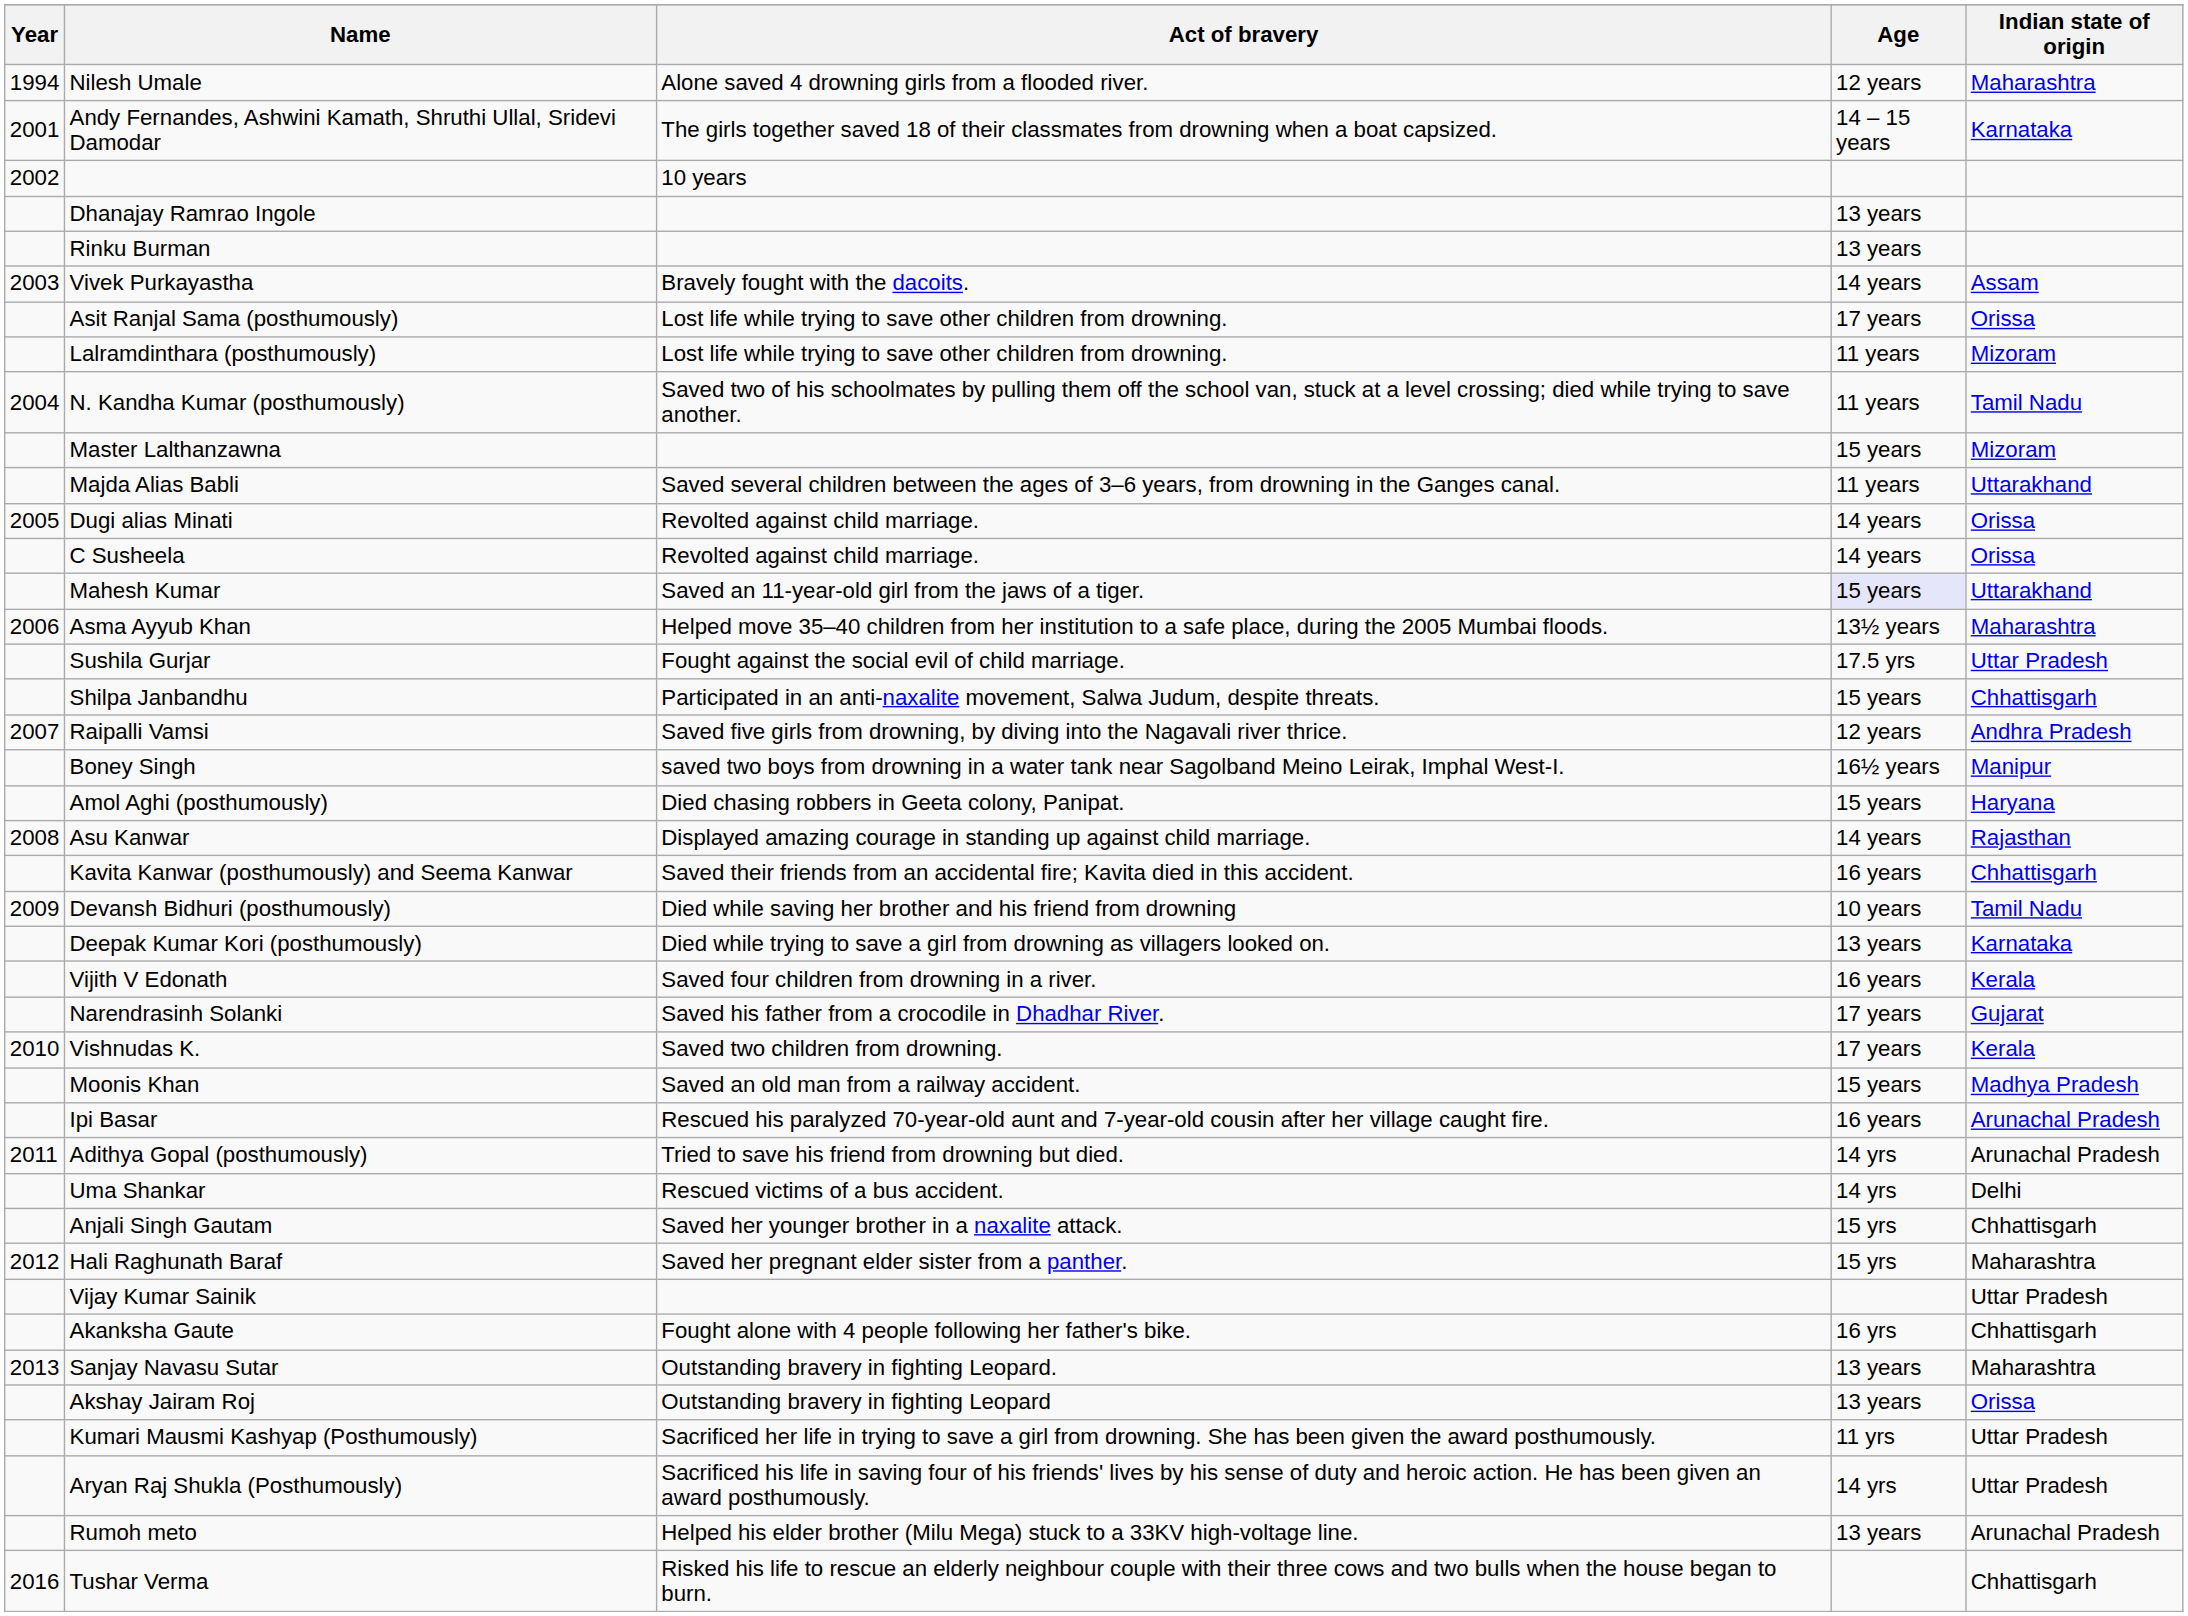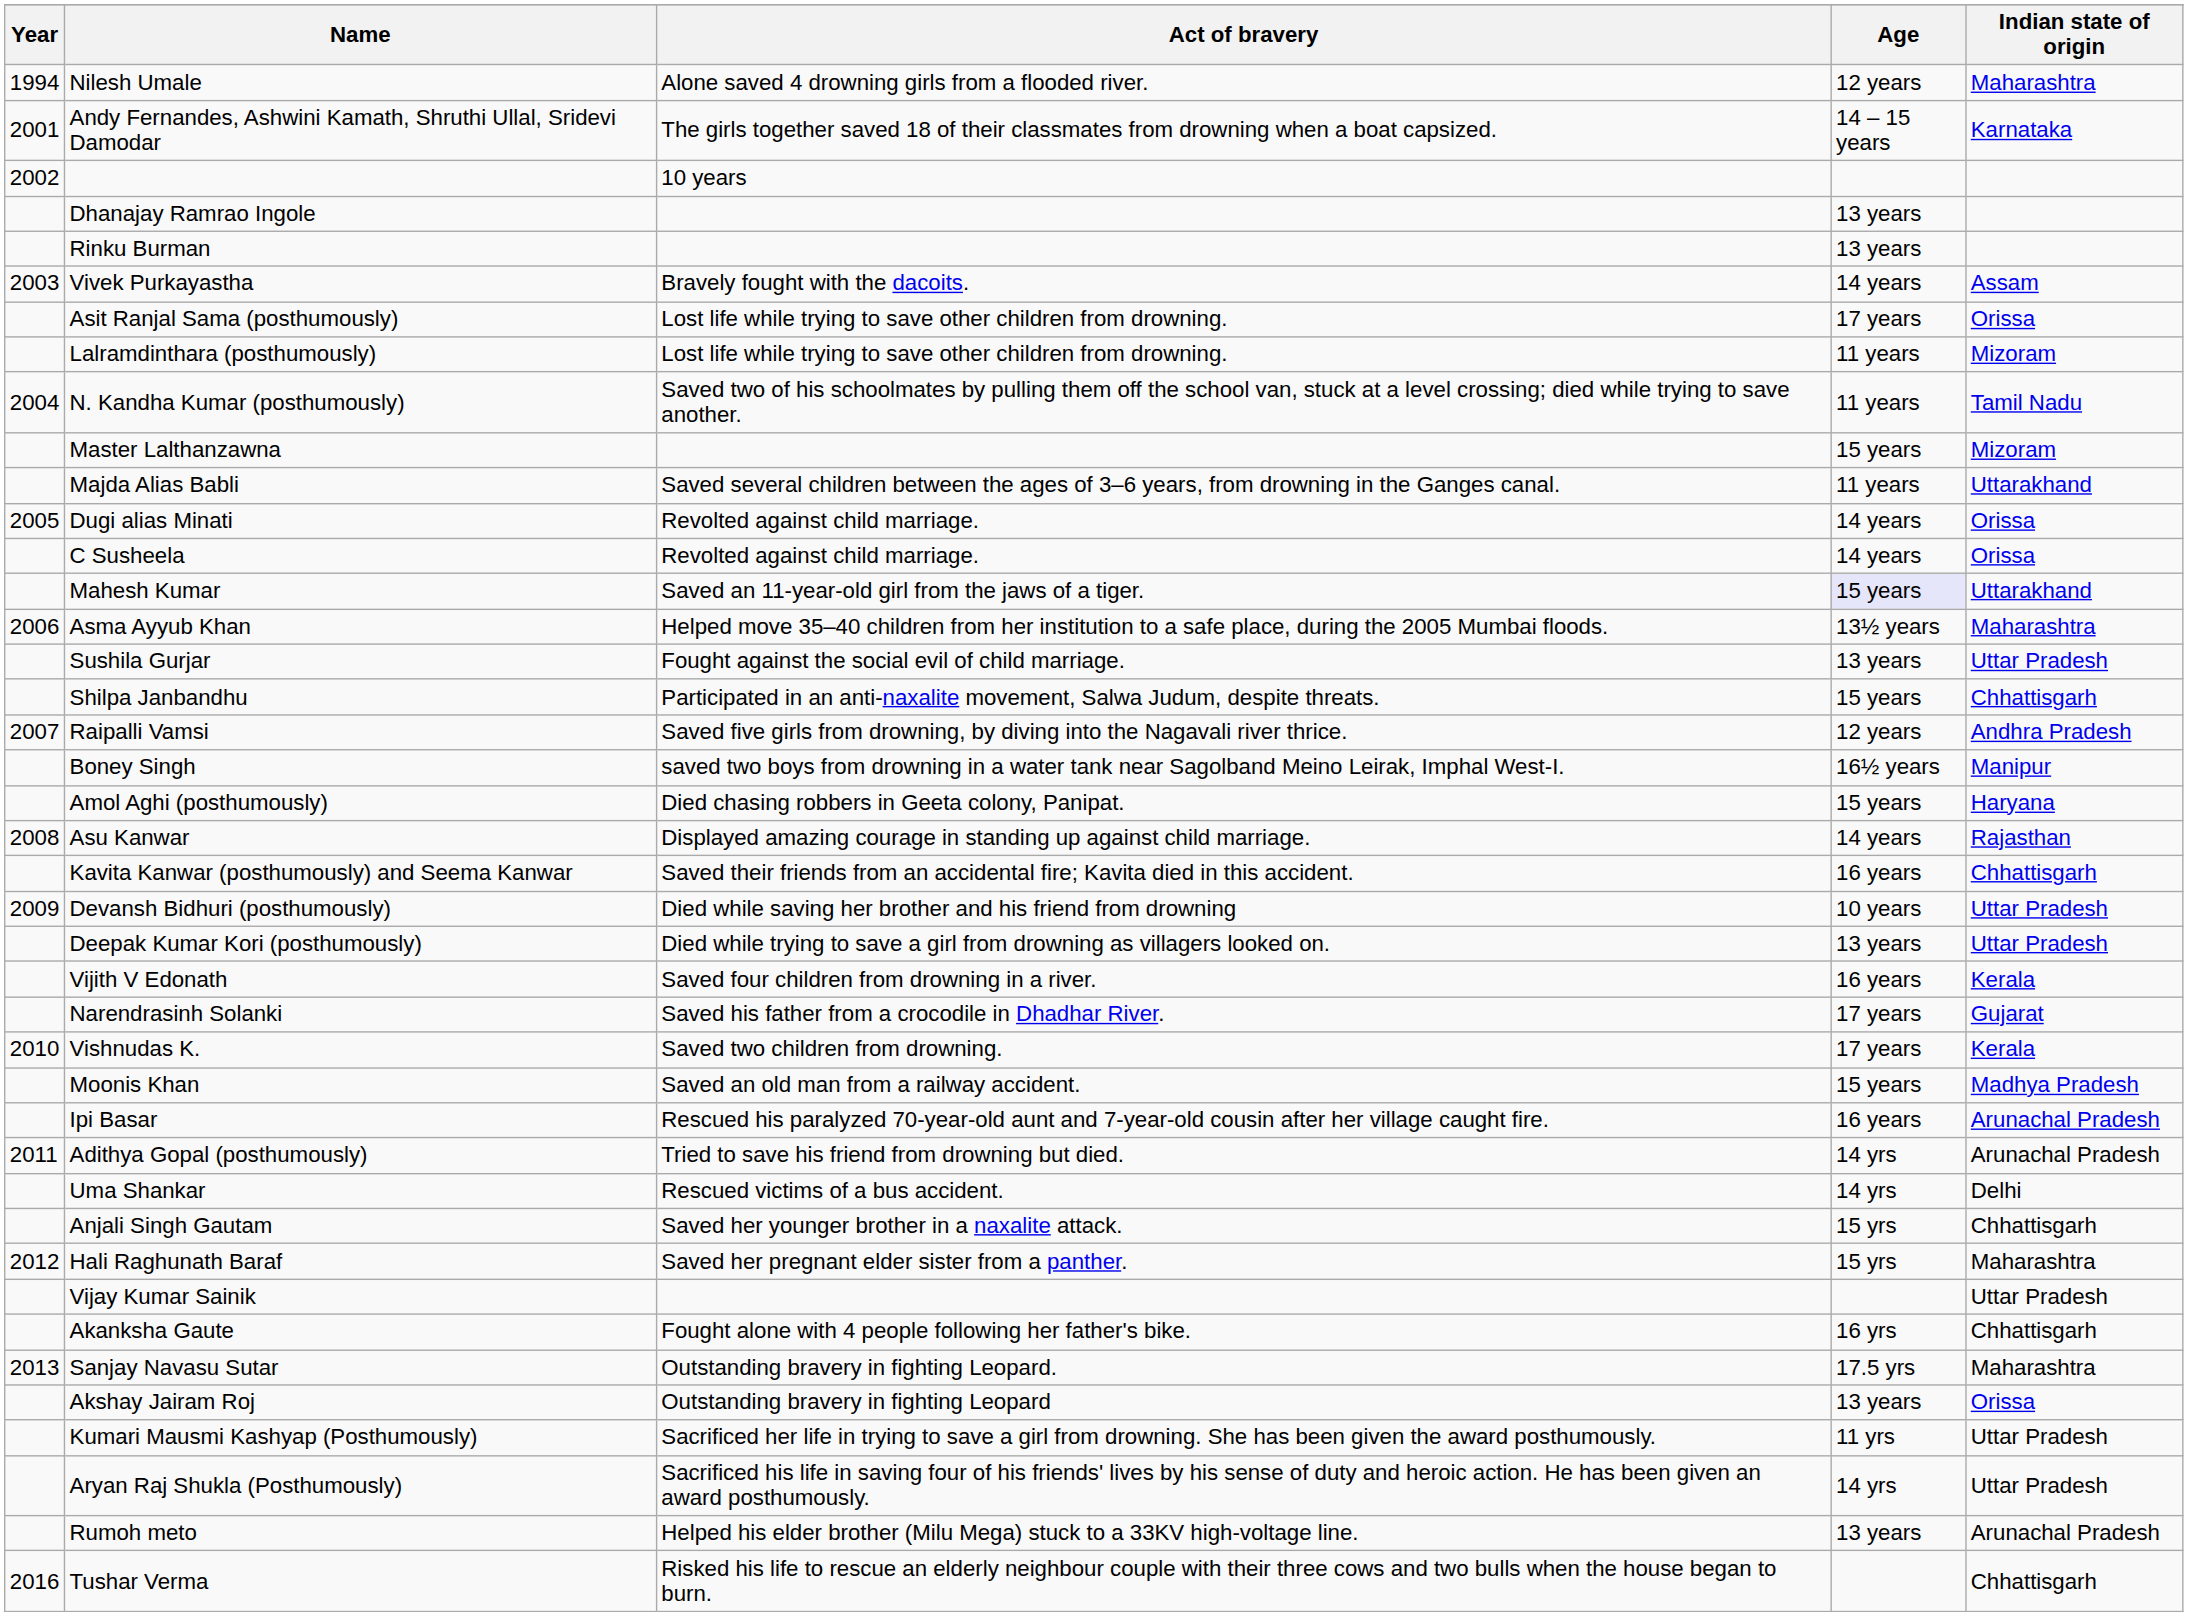 <table class="wikitable sortable">
 <tr>
 </tr>
 <tr>
 <th>Year</th>
 <th>Name</th>
 <th>Act of bravery</th>
 <th>Age</th>
 <th>Indian state of origin</th>
 </tr>
 <tr>
 <td>1994</td>
 <td>Nilesh Umale</td>
 <td>Alone saved 4 drowning girls from a flooded river.</td>
 <td>12 years</td>
 <td><a href='#'>Maharashtra</a></td>
 </tr>
 <tr>
 <td>2001</td>
 <td>Andy Fernandes, Ashwini Kamath, Shruthi Ullal, Sridevi Damodar</td>
 <td>The girls together saved 18 of their classmates from drowning when a boat capsized.</td>
 <td>14 – 15 years</td>
 <td><a href='#'>Karnataka</a></td>
 </tr>
 <tr>
 <td>2002</td>
 <td></td>
 <td>10 years</td>
 <td></td>
 </tr>
 <tr>
 <td></td>
 <td>Dhanajay Ramrao Ingole</td>
 <td></td>
 <td>13 years</td>
 <td></td>
 </tr>
 <tr>
 <td></td>
 <td>Rinku Burman</td>
 <td></td>
 <td>13 years</td>
 <td></td>
 </tr>
 <tr>
 <td>2003</td>
 <td>Vivek Purkayastha</td>
 <td>Bravely fought with the <a href='#'>dacoits</a>.</td>
 <td>14 years</td>
 <td><a href='#'>Assam</a></td>
 </tr>
 <tr>
 <td></td>
 <td>Asit Ranjal Sama (posthumously)</td>
 <td>Lost life while trying to save other children from drowning.</td>
 <td>17 years</td>
 <td><a href='#'>Orissa</a></td>
 </tr>
 <tr>
 <td></td>
 <td>Lalramdinthara (posthumously)</td>
 <td>Lost life while trying to save other children from drowning.</td>
 <td>11 years</td>
 <td><a href='#'>Mizoram</a></td>
 </tr>
 <tr>
 <td>2004</td>
 <td>N. Kandha Kumar (posthumously)</td>
 <td>Saved two of his schoolmates by pulling them off the school van, stuck at a level crossing; died while trying to save another.</td>
 <td>11 years</td>
 <td><a href='#'>Tamil Nadu</a></td>
 </tr>
 <tr>
 <td></td>
 <td>Master Lalthanzawna</td>
 <td></td>
 <td>15 years</td>
 <td><a href='#'>Mizoram</a></td>
 </tr>
 <tr>
 <td></td>
 <td>Majda Alias Babli</td>
 <td>Saved several children between the ages of 3–6 years, from drowning in the Ganges canal.</td>
 <td>11 years</td>
 <td><a href='#'>Uttarakhand</a></td>
 </tr>
 <tr>
 <td>2005</td>
 <td>Dugi alias Minati</td>
 <td>Revolted against child marriage.</td>
 <td>14 years</td>
 <td><a href='#'>Orissa</a></td>
 </tr>
 <tr>
 <td></td>
 <td>C Susheela</td>
 <td>Revolted against child marriage.</td>
 <td>14 years</td>
 <td><a href='#'>Orissa</a></td>
 </tr>
 <tr>
 <td></td>
 <td>Mahesh Kumar</td>
 <td>Saved an 11-year-old girl from the jaws of a tiger.</td>
 <td style="background: lavender;">15 years</td>
 <td><a href='#'>Uttarakhand</a></td>
 </tr>
 <tr>
 <td>2006</td>
 <td>Asma Ayyub Khan</td>
 <td>Helped move 35–40 children from her institution to a safe place, during the 2005 Mumbai floods.</td>
 <td>13½ years</td>
 <td><a href='#'>Maharashtra</a></td>
 </tr>
 <tr>
 <td></td>
 <td>Sushila Gurjar</td>
 <td>Fought against the social evil of child marriage.</td>
-<td>17.5 yrs</td>
+<td>13 years</td>
 <td><a href='#'>Uttar Pradesh</a></td>
 </tr>
 <tr>
 <td></td>
 <td>Shilpa Janbandhu</td>
 <td>Participated in an anti-<a href='#'>naxalite</a> movement, Salwa Judum, despite threats.</td>
 <td>15 years</td>
 <td><a href='#'>Chhattisgarh</a></td>
 </tr>
 <tr>
 <td>2007</td>
 <td>Raipalli Vamsi</td>
 <td>Saved five girls from drowning, by diving into the Nagavali river thrice.</td>
 <td>12 years</td>
 <td><a href='#'>Andhra Pradesh</a></td>
 </tr>
 <tr>
 <td></td>
 <td>Boney Singh</td>
 <td>saved two boys from drowning in a water tank near Sagolband Meino Leirak, Imphal West-I.</td>
 <td>16½ years</td>
 <td><a href='#'>Manipur</a></td>
 </tr>
 <tr>
 <td></td>
 <td>Amol Aghi (posthumously)</td>
 <td>Died chasing robbers in Geeta colony, Panipat.</td>
 <td>15 years</td>
 <td><a href='#'>Haryana</a></td>
 </tr>
 <tr>
 <td>2008</td>
 <td>Asu Kanwar</td>
 <td>Displayed amazing courage in standing up against child marriage.</td>
 <td>14 years</td>
 <td><a href='#'>Rajasthan</a></td>
 </tr>
 <tr>
 <td></td>
 <td>Kavita Kanwar (posthumously) and Seema Kanwar</td>
 <td>Saved their friends from an accidental fire; Kavita died in this accident.</td>
 <td>16 years</td>
 <td><a href='#'>Chhattisgarh</a></td>
 </tr>
 <tr>
 <td>2009</td>
 <td>Devansh Bidhuri (posthumously)</td>
 <td>Died while saving her brother and his friend from drowning</td>
 <td>10 years</td>
-<td><a href='#'>Tamil Nadu</a></td>
+<td><a href='#'>Uttar Pradesh</a></td>
 </tr>
 <tr>
 <td></td>
 <td>Deepak Kumar Kori (posthumously)</td>
 <td>Died while trying to save a girl from drowning as villagers looked on.</td>
 <td>13 years</td>
-<td><a href='#'>Karnataka</a></td>
+<td><a href='#'>Uttar Pradesh</a></td>
 </tr>
 <tr>
 <td></td>
 <td>Vijith V Edonath</td>
 <td>Saved four children from drowning in a river.</td>
 <td>16 years</td>
 <td><a href='#'>Kerala</a></td>
 </tr>
 <tr>
 <td></td>
 <td>Narendrasinh Solanki</td>
 <td>Saved his father from a crocodile in <a href='#'>Dhadhar River</a>.</td>
 <td>17 years</td>
 <td><a href='#'>Gujarat</a></td>
 </tr>
 <tr>
 <td>2010</td>
 <td>Vishnudas K.</td>
 <td>Saved two children from drowning.</td>
 <td>17 years</td>
 <td><a href='#'>Kerala</a></td>
 </tr>
 <tr>
 <td></td>
 <td>Moonis Khan</td>
 <td>Saved an old man from a railway accident.</td>
 <td>15 years</td>
 <td><a href='#'>Madhya Pradesh</a></td>
 </tr>
 <tr>
 <td></td>
 <td>Ipi Basar</td>
 <td>Rescued his paralyzed 70-year-old aunt and 7-year-old cousin after her village caught fire.</td>
 <td>16 years</td>
 <td><a href='#'>Arunachal Pradesh</a></td>
 </tr>
 <tr>
 <td>2011</td>
 <td>Adithya Gopal (posthumously)</td>
 <td>Tried to save his friend from drowning but died.</td>
 <td>14 yrs</td>
 <td>Arunachal Pradesh</td>
 </tr>
 <tr>
 <td></td>
 <td>Uma Shankar</td>
 <td>Rescued victims of a bus accident.</td>
 <td>14 yrs</td>
 <td>Delhi</td>
 </tr>
 <tr>
 <td></td>
 <td>Anjali Singh Gautam</td>
 <td>Saved her younger brother in a <a href='#'>naxalite</a> attack.</td>
 <td>15 yrs</td>
 <td>Chhattisgarh</td>
 </tr>
 <tr>
 <td>2012</td>
 <td>Hali Raghunath Baraf</td>
 <td>Saved her pregnant elder sister from a <a href='#'>panther</a>.</td>
 <td>15 yrs</td>
 <td>Maharashtra</td>
 </tr>
 <tr>
 <td></td>
 <td>Vijay Kumar Sainik</td>
 <td></td>
 <td></td>
 <td>Uttar Pradesh</td>
 </tr>
 <tr>
 <td></td>
 <td>Akanksha Gaute</td>
 <td>Fought alone with 4 people following her father's bike.</td>
 <td>16 yrs</td>
 <td>Chhattisgarh</td>
 </tr>
 <tr>
 <td>2013</td>
 <td>Sanjay Navasu Sutar</td>
 <td>Outstanding bravery in fighting Leopard.</td>
-<td>13 years</td>
+<td>17.5 yrs</td>
 <td>Maharashtra</td>
 </tr>
 <tr>
 <td></td>
 <td>Akshay Jairam Roj</td>
 <td>Outstanding bravery in fighting Leopard</td>
 <td>13 years</td>
 <td><a href='#'>Orissa</a></td>
 </tr>
 <tr>
 <td></td>
 <td>Kumari Mausmi Kashyap (Posthumously)</td>
 <td>Sacrificed her life in trying to save a girl from drowning. She has been given the award posthumously.</td>
 <td>11 yrs</td>
 <td>Uttar Pradesh</td>
 </tr>
 <tr>
 <td></td>
 <td>Aryan Raj Shukla (Posthumously)</td>
 <td>Sacrificed his life in saving four of his friends' lives by his sense of duty and heroic action. He has been given an award posthumously.</td>
 <td>14 yrs</td>
 <td>Uttar Pradesh</td>
 </tr>
 <tr>
 <td></td>
 <td>Rumoh meto</td>
 <td>Helped his elder brother (Milu Mega) stuck to a 33KV high-voltage line.</td>
 <td>13 years</td>
 <td>Arunachal Pradesh</td>
 </tr>
 <tr>
 <td>2016</td>
 <td>Tushar Verma</td>
 <td>Risked his life to rescue an elderly neighbour couple with their three cows and two bulls when the house began to burn.</td>
 <td></td>
 <td>Chhattisgarh<br></td>
 </tr>
 </table>
